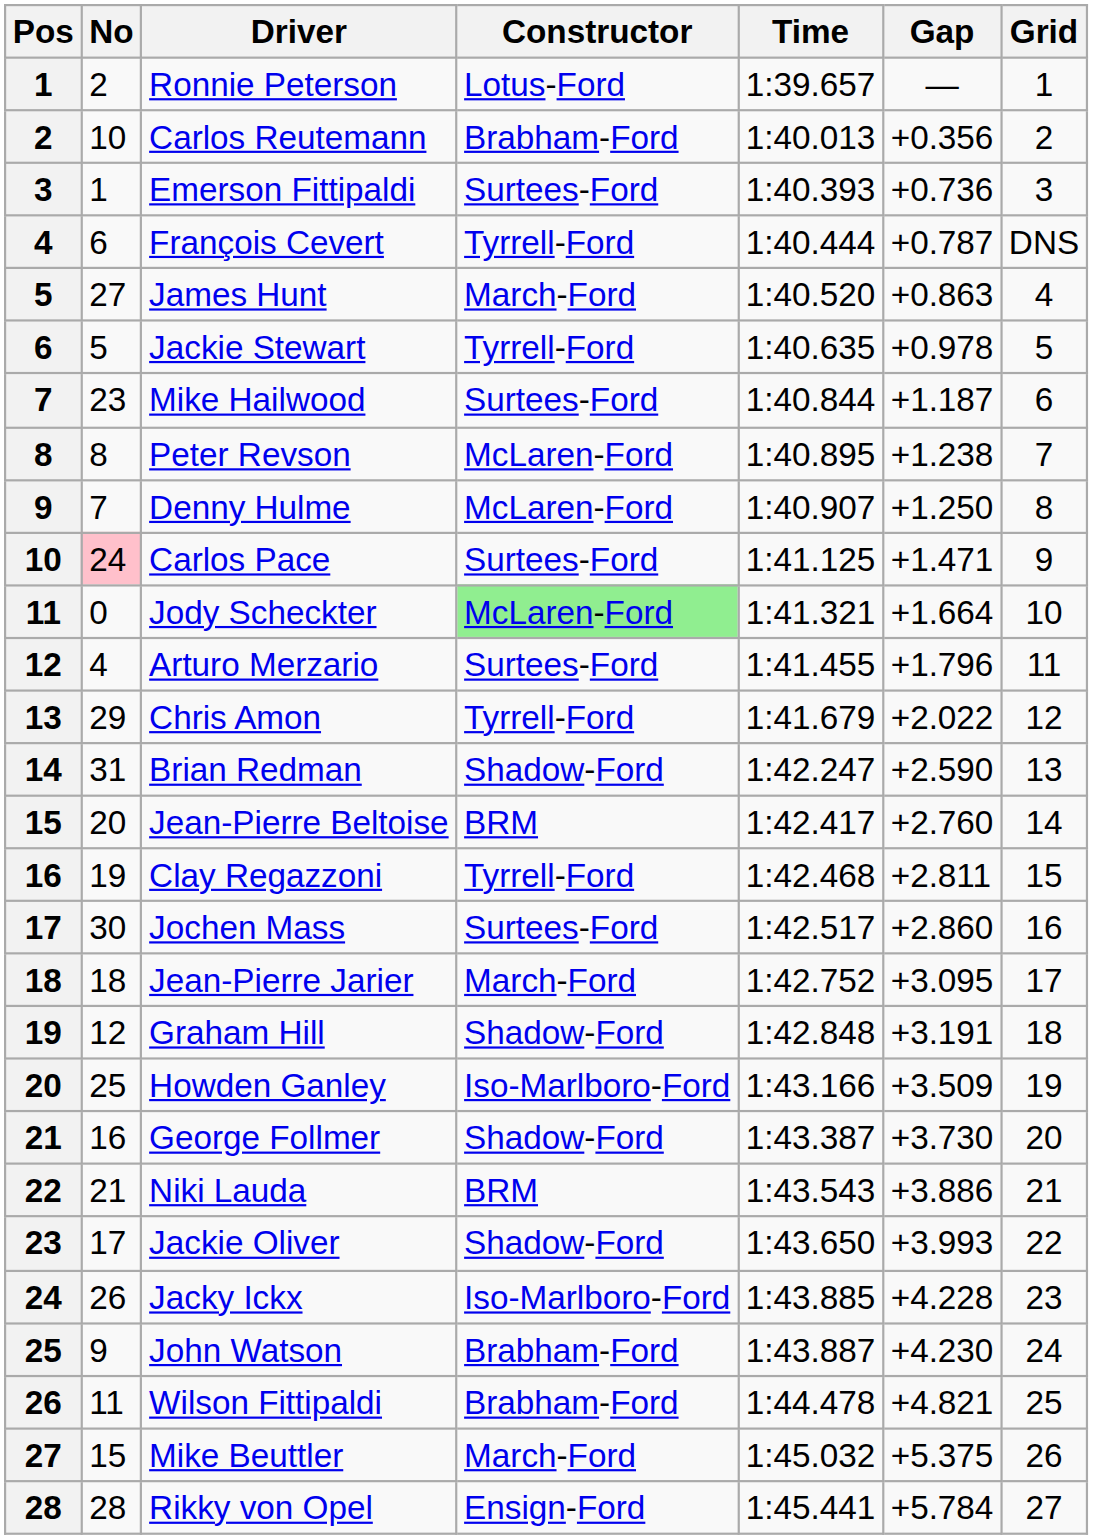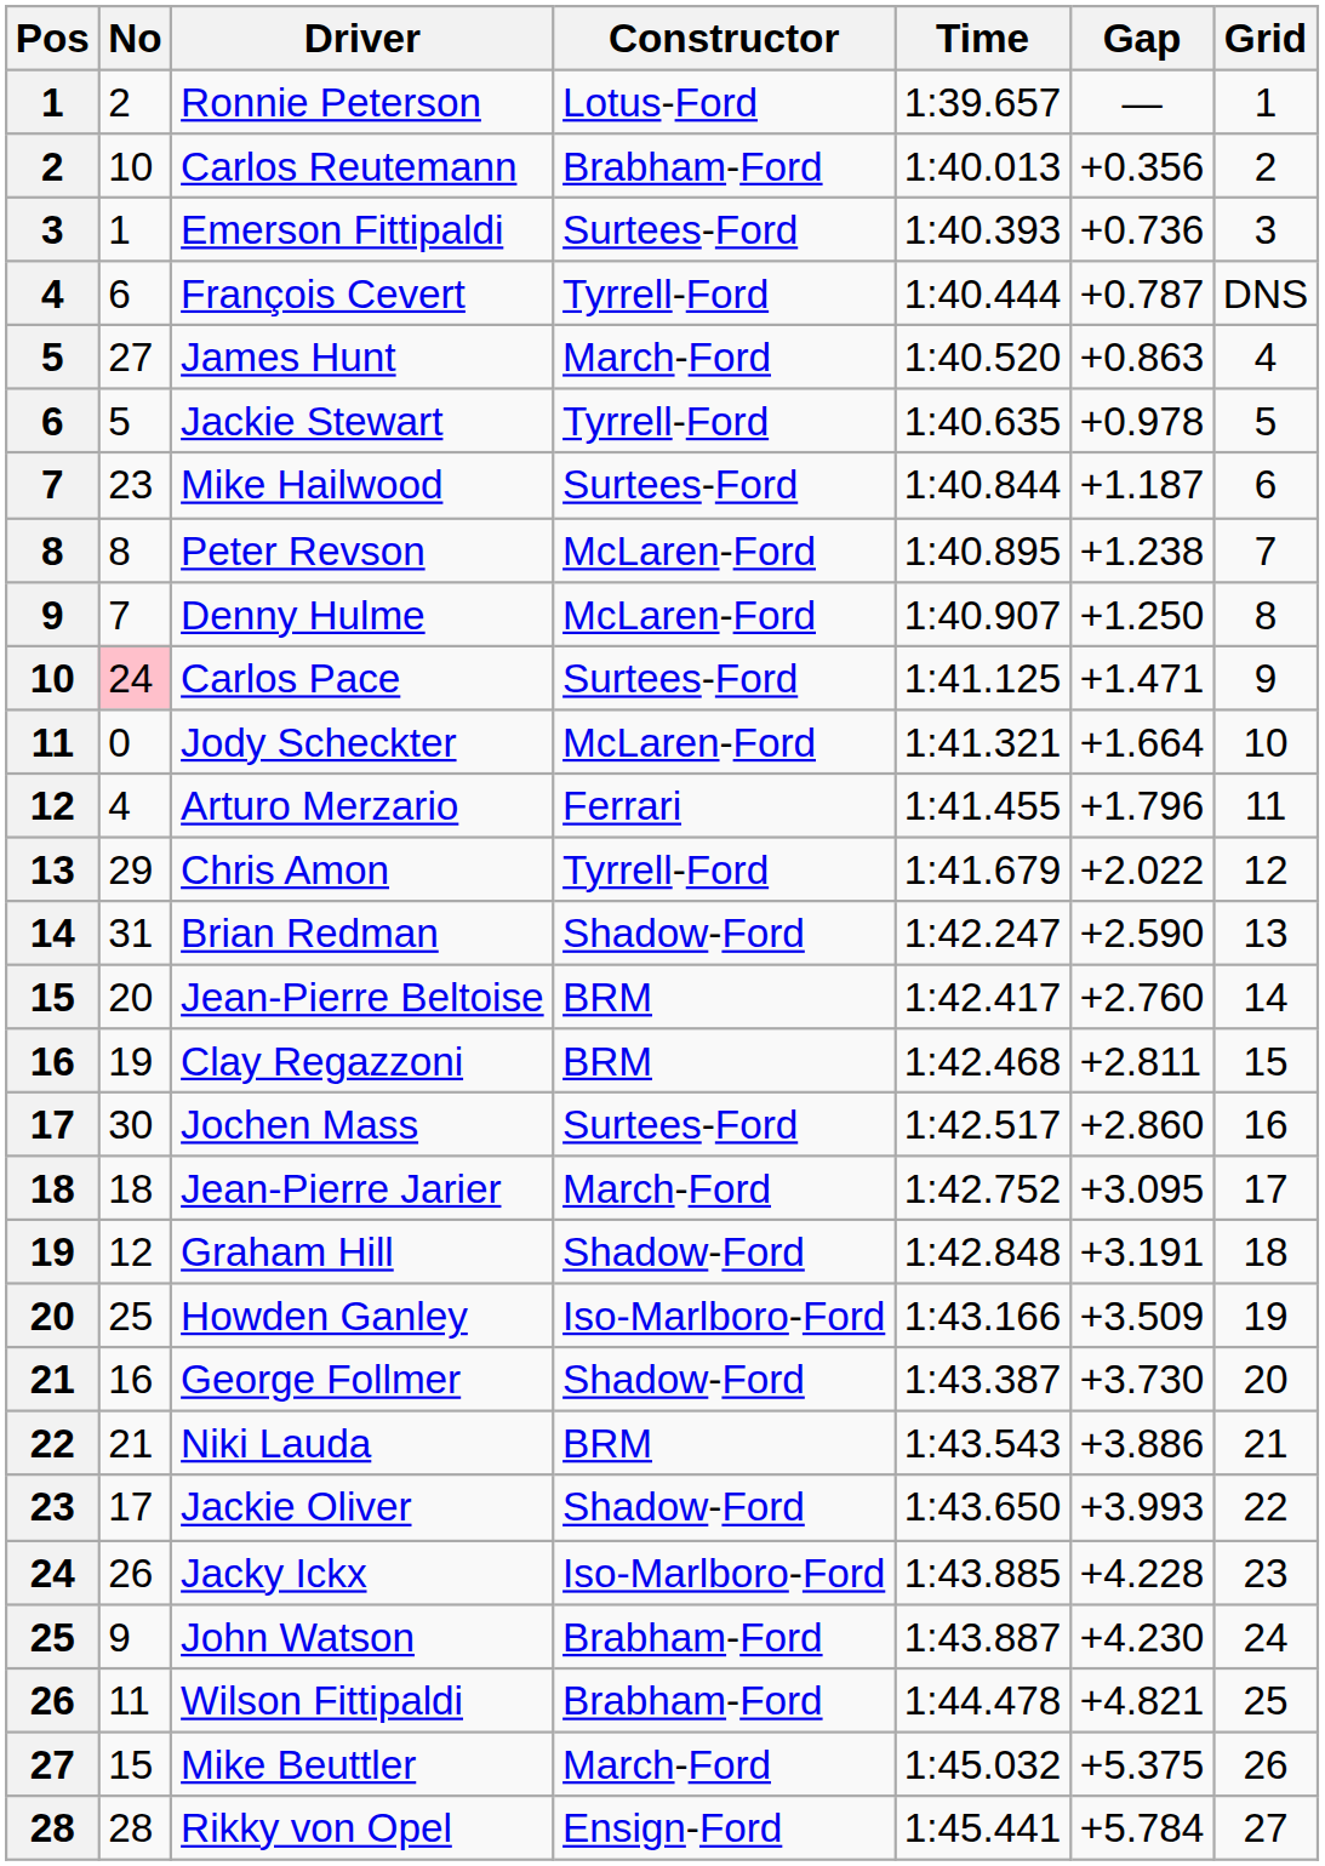 <table class="wikitable sortable" style="font-size: 95%;">
 <tr>
 <th>Pos</th>
 <th>No</th>
 <th class="unsortable">Driver</th>
 <th class="unsortable">Constructor</th>
 <th class="unsortable">Time</th>
 <th class="unsortable">Gap</th>
 <th>Grid</th>
 </tr>
 <tr>
 <th>1</th>
 <td>2</td>
 <td> <a href='#'>Ronnie Peterson</a></td>
 <td><a href='#'>Lotus</a>-<a href='#'>Ford</a></td>
 <td>1:39.657</td>
 <td align=center>—</td>
 <td align=center>1</td>
 </tr>
 <tr>
 <th>2</th>
 <td>10</td>
 <td> <a href='#'>Carlos Reutemann</a></td>
 <td><a href='#'>Brabham</a>-<a href='#'>Ford</a></td>
 <td>1:40.013</td>
 <td>+0.356</td>
 <td align=center>2</td>
 </tr>
 <tr>
 <th>3</th>
 <td>1</td>
 <td> <a href='#'>Emerson Fittipaldi</a></td>
 <td><a href='#'>Surtees</a>-<a href='#'>Ford</a></td>
 <td>1:40.393</td>
 <td>+0.736</td>
 <td align=center>3</td>
 </tr>
 <tr>
 <th>4</th>
 <td>6</td>
 <td> <a href='#'>François Cevert</a></td>
 <td><a href='#'>Tyrrell</a>-<a href='#'>Ford</a></td>
 <td>1:40.444</td>
 <td>+0.787</td>
 <td align=center>DNS</td>
 </tr>
 <tr>
 <th>5</th>
 <td>27</td>
 <td> <a href='#'>James Hunt</a></td>
 <td><a href='#'>March</a>-<a href='#'>Ford</a></td>
 <td>1:40.520</td>
 <td>+0.863</td>
 <td align=center>4</td>
 </tr>
 <tr>
 <th>6</th>
 <td>5</td>
 <td> <a href='#'>Jackie Stewart</a></td>
 <td><a href='#'>Tyrrell</a>-<a href='#'>Ford</a></td>
 <td>1:40.635</td>
 <td>+0.978</td>
 <td align=center>5</td>
 </tr>
 <tr>
 <th>7</th>
 <td>23</td>
 <td> <a href='#'>Mike Hailwood</a></td>
 <td><a href='#'>Surtees</a>-<a href='#'>Ford</a></td>
 <td>1:40.844</td>
 <td>+1.187</td>
 <td align=center>6</td>
 </tr>
 <tr>
 <th>8</th>
 <td>8</td>
 <td> <a href='#'>Peter Revson</a></td>
 <td><a href='#'>McLaren</a>-<a href='#'>Ford</a></td>
 <td>1:40.895</td>
 <td>+1.238</td>
 <td align=center>7</td>
 </tr>
 <tr>
 <th>9</th>
 <td>7</td>
 <td> <a href='#'>Denny Hulme</a></td>
 <td><a href='#'>McLaren</a>-<a href='#'>Ford</a></td>
 <td>1:40.907</td>
 <td>+1.250</td>
 <td align=center>8</td>
 </tr>
 <tr>
 <th>10</th>
 <td style="background: pink;">24</td>
 <td> <a href='#'>Carlos Pace</a></td>
 <td><a href='#'>Surtees</a>-<a href='#'>Ford</a></td>
 <td>1:41.125</td>
 <td>+1.471</td>
 <td align=center>9</td>
 </tr>
 <tr>
 <th>11</th>
 <td>0</td>
 <td> <a href='#'>Jody Scheckter</a></td>
-<td style="background: lightgreen;"><a href='#'>McLaren</a>-<a href='#'>Ford</a></td>
+<td><a href='#'>McLaren</a>-<a href='#'>Ford</a></td>
 <td>1:41.321</td>
 <td>+1.664</td>
 <td align=center>10</td>
 </tr>
 <tr>
 <th>12</th>
 <td>4</td>
 <td> <a href='#'>Arturo Merzario</a></td>
-<td><a href='#'>Surtees</a>-<a href='#'>Ford</a></td>
+<td><a href='#'>Ferrari</a></td>
 <td>1:41.455</td>
 <td>+1.796</td>
 <td align=center>11</td>
 </tr>
 <tr>
 <th>13</th>
 <td>29</td>
 <td> <a href='#'>Chris Amon</a></td>
 <td><a href='#'>Tyrrell</a>-<a href='#'>Ford</a></td>
 <td>1:41.679</td>
 <td>+2.022</td>
 <td align=center>12</td>
 </tr>
 <tr>
 <th>14</th>
 <td>31</td>
 <td> <a href='#'>Brian Redman</a></td>
 <td><a href='#'>Shadow</a>-<a href='#'>Ford</a></td>
 <td>1:42.247</td>
 <td>+2.590</td>
 <td align=center>13</td>
 </tr>
 <tr>
 <th>15</th>
 <td>20</td>
 <td> <a href='#'>Jean-Pierre Beltoise</a></td>
 <td><a href='#'>BRM</a></td>
 <td>1:42.417</td>
 <td>+2.760</td>
 <td align=center>14</td>
 </tr>
 <tr>
 <th>16</th>
 <td>19</td>
 <td> <a href='#'>Clay Regazzoni</a></td>
-<td><a href='#'>Tyrrell</a>-<a href='#'>Ford</a></td>
+<td><a href='#'>BRM</a></td>
 <td>1:42.468</td>
 <td>+2.811</td>
 <td align=center>15</td>
 </tr>
 <tr>
 <th>17</th>
 <td>30</td>
 <td> <a href='#'>Jochen Mass</a></td>
 <td><a href='#'>Surtees</a>-<a href='#'>Ford</a></td>
 <td>1:42.517</td>
 <td>+2.860</td>
 <td align=center>16</td>
 </tr>
 <tr>
 <th>18</th>
 <td>18</td>
 <td> <a href='#'>Jean-Pierre Jarier</a></td>
 <td><a href='#'>March</a>-<a href='#'>Ford</a></td>
 <td>1:42.752</td>
 <td>+3.095</td>
 <td align=center>17</td>
 </tr>
 <tr>
 <th>19</th>
 <td>12</td>
 <td> <a href='#'>Graham Hill</a></td>
 <td><a href='#'>Shadow</a>-<a href='#'>Ford</a></td>
 <td>1:42.848</td>
 <td>+3.191</td>
 <td align=center>18</td>
 </tr>
 <tr>
 <th>20</th>
 <td>25</td>
 <td> <a href='#'>Howden Ganley</a></td>
 <td><a href='#'>Iso-Marlboro</a>-<a href='#'>Ford</a></td>
 <td>1:43.166</td>
 <td>+3.509</td>
 <td align=center>19</td>
 </tr>
 <tr>
 <th>21</th>
 <td>16</td>
 <td> <a href='#'>George Follmer</a></td>
 <td><a href='#'>Shadow</a>-<a href='#'>Ford</a></td>
 <td>1:43.387</td>
 <td>+3.730</td>
 <td align=center>20</td>
 </tr>
 <tr>
 <th>22</th>
 <td>21</td>
 <td> <a href='#'>Niki Lauda</a></td>
 <td><a href='#'>BRM</a></td>
 <td>1:43.543</td>
 <td>+3.886</td>
 <td align=center>21</td>
 </tr>
 <tr>
 <th>23</th>
 <td>17</td>
 <td> <a href='#'>Jackie Oliver</a></td>
 <td><a href='#'>Shadow</a>-<a href='#'>Ford</a></td>
 <td>1:43.650</td>
 <td>+3.993</td>
 <td align=center>22</td>
 </tr>
 <tr>
 <th>24</th>
 <td>26</td>
 <td> <a href='#'>Jacky Ickx</a></td>
 <td><a href='#'>Iso-Marlboro</a>-<a href='#'>Ford</a></td>
 <td>1:43.885</td>
 <td>+4.228</td>
 <td align=center>23</td>
 </tr>
 <tr>
 <th>25</th>
 <td>9</td>
 <td> <a href='#'>John Watson</a></td>
 <td><a href='#'>Brabham</a>-<a href='#'>Ford</a></td>
 <td>1:43.887</td>
 <td>+4.230</td>
 <td align=center>24</td>
 </tr>
 <tr>
 <th>26</th>
 <td>11</td>
 <td> <a href='#'>Wilson Fittipaldi</a></td>
 <td><a href='#'>Brabham</a>-<a href='#'>Ford</a></td>
 <td>1:44.478</td>
 <td>+4.821</td>
 <td align=center>25</td>
 </tr>
 <tr>
 <th>27</th>
 <td>15</td>
 <td> <a href='#'>Mike Beuttler</a></td>
 <td><a href='#'>March</a>-<a href='#'>Ford</a></td>
 <td>1:45.032</td>
 <td>+5.375</td>
 <td align=center>26</td>
 </tr>
 <tr>
 <th>28</th>
 <td>28</td>
 <td> <a href='#'>Rikky von Opel</a></td>
 <td><a href='#'>Ensign</a>-<a href='#'>Ford</a></td>
 <td>1:45.441</td>
 <td>+5.784</td>
 <td align=center>27</td>
 </tr>
 </table>
